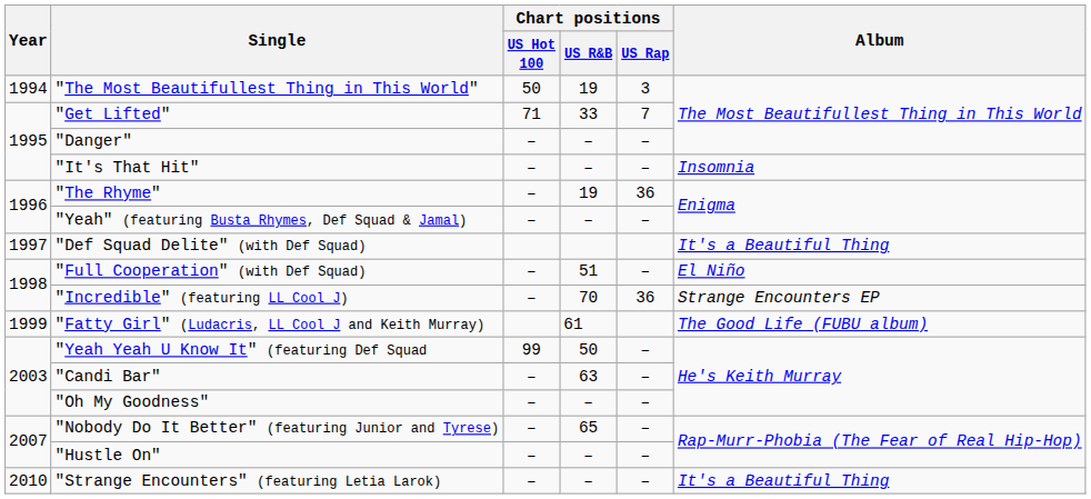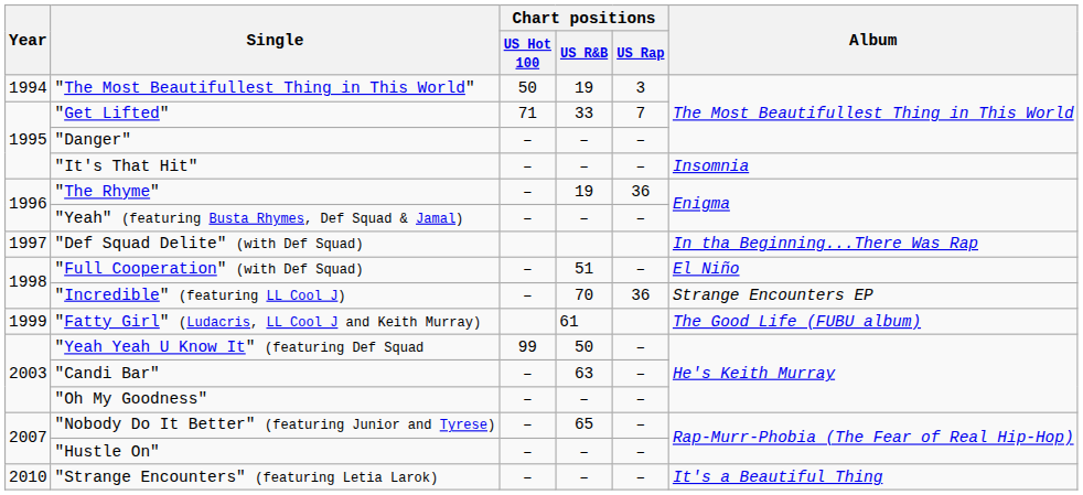 <table class="wikitable">
 <tr>
 <th rowspan="2">Year</th>
 <th rowspan="2">Single</th>
 <th colspan="3">Chart positions</th>
 <th rowspan="2">Album</th>
 </tr>
 <tr>
 <th width="40"><small><a href='#'>US Hot 100</a></small></th>
 <th width="40"><small><a href='#'>US R&B</a></small></th>
 <th width="40"><small><a href='#'>US Rap</a></small></th>
 </tr>
 <tr>
 <td style="text-align:center;">1994</td>
 <td align="left">"<a href='#'>The Most Beautifullest Thing in This World</a>"</td>
 <td style="text-align:center;">50</td>
 <td style="text-align:center;">19</td>
 <td style="text-align:center;">3</td>
 <td style="text-align:left;" rowspan="3"><em><a href='#'>The Most Beautifullest Thing in This World</a></em></td>
 </tr>
 <tr>
 <td style="text-align:center;" rowspan="3">1995</td>
 <td align="left">"<a href='#'>Get Lifted</a>"</td>
 <td style="text-align:center;">71</td>
 <td style="text-align:center;">33</td>
 <td style="text-align:center;">7</td>
 </tr>
 <tr>
 <td align="left">"Danger"</td>
 <td style="text-align:center;">–</td>
 <td style="text-align:center;">–</td>
 <td style="text-align:center;">–</td>
 </tr>
 <tr>
 <td align="left">"It's That Hit"</td>
 <td style="text-align:center;">–</td>
 <td style="text-align:center;">–</td>
 <td style="text-align:center;">–</td>
 <td style="text-align:left;"><em><a href='#'>Insomnia</a></em></td>
 </tr>
 <tr>
 <td style="text-align:center;" rowspan="2">1996</td>
 <td align="left">"<a href='#'>The Rhyme</a>"</td>
 <td style="text-align:center;">–</td>
 <td style="text-align:center;">19</td>
 <td style="text-align:center;">36</td>
 <td style="text-align:left;" rowspan="2"><em><a href='#'>Enigma</a></em></td>
 </tr>
 <tr>
 <td align="left">"Yeah" <small>(featuring <a href='#'>Busta Rhymes</a>, Def Squad & <a href='#'>Jamal</a>)</small></td>
 <td style="text-align:center;">–</td>
 <td style="text-align:center;">–</td>
 <td style="text-align:center;">–</td>
 </tr>
 <tr>
 <td>1997</td>
 <td>"Def Squad Delite" <small>(with Def Squad)</small></td>
 <td></td>
 <td></td>
 <td></td>
-<td style="text-align:left;"><em><a href='#'>It's a Beautiful Thing</a></em></td>
+<td><em><a href='#'>In tha Beginning...There Was Rap</a></em></td>
 </tr>
 <tr>
 <td style="text-align:center;" rowspan="2">1998</td>
 <td align="left">"<a href='#'>Full Cooperation</a>" <small>(with Def Squad)</small></td>
 <td style="text-align:center;">–</td>
 <td style="text-align:center;">51</td>
 <td style="text-align:center;">–</td>
 <td style="text-align:left;"><em><a href='#'>El Niño</a></em></td>
 </tr>
 <tr>
 <td align="left">"<a href='#'>Incredible</a>" <small>(featuring <a href='#'>LL Cool J</a>)</small></td>
 <td style="text-align:center;">–</td>
 <td style="text-align:center;">70</td>
 <td style="text-align:center;">36</td>
 <td style="text-align:left;"><em>Strange Encounters EP</em></td>
 </tr>
 <tr>
 <td>1999</td>
 <td>"<a href='#'>Fatty Girl</a>" <small>(<a href='#'>Ludacris</a>, <a href='#'>LL Cool J</a> and Keith Murray)</small></td>
 <td></td>
 <td>61</td>
 <td></td>
 <td><em><a href='#'>The Good Life (FUBU album)</a></em></td>
 </tr>
 <tr>
 <td style="text-align:center;" rowspan="3">2003</td>
 <td align="left">"<a href='#'>Yeah Yeah U Know It</a>" <small>(featuring Def Squad</small></td>
 <td style="text-align:center;">99</td>
 <td style="text-align:center;">50</td>
 <td style="text-align:center;">–</td>
 <td style="text-align:left;" rowspan="3"><em><a href='#'>He's Keith Murray</a></em></td>
 </tr>
 <tr>
 <td align="left">"Candi Bar"</td>
 <td style="text-align:center;">–</td>
 <td style="text-align:center;">63</td>
 <td style="text-align:center;">–</td>
 </tr>
 <tr>
 <td align="left">"Oh My Goodness"</td>
 <td style="text-align:center;">–</td>
 <td style="text-align:center;">–</td>
 <td style="text-align:center;">–</td>
 </tr>
 <tr>
 <td style="text-align:center;" rowspan="2">2007</td>
 <td align="left">"Nobody Do It Better" <small>(featuring Junior and <a href='#'>Tyrese</a>)</small></td>
 <td style="text-align:center;">–</td>
 <td style="text-align:center;">65</td>
 <td style="text-align:center;">–</td>
 <td style="text-align:left;" rowspan="2"><em><a href='#'>Rap-Murr-Phobia (The Fear of Real Hip-Hop)</a></em></td>
 </tr>
 <tr>
 <td align="left">"Hustle On"</td>
 <td style="text-align:center;">–</td>
 <td style="text-align:center;">–</td>
 <td style="text-align:center;">–</td>
 </tr>
 <tr>
 <td style="text-align:center;">2010</td>
 <td align="left">"Strange Encounters" <small>(featuring Letia Larok)</small></td>
 <td style="text-align:center;">–</td>
 <td style="text-align:center;">–</td>
 <td style="text-align:center;">–</td>
 <td style="text-align:left;"><em><a href='#'>It's a Beautiful Thing</a></em></td>
 </tr>
 </table>
